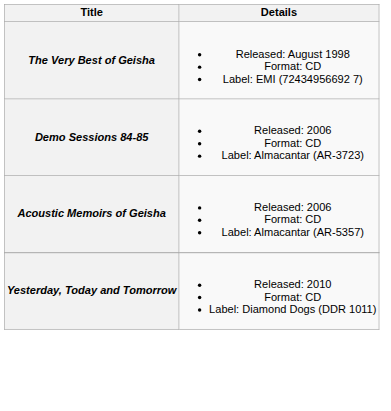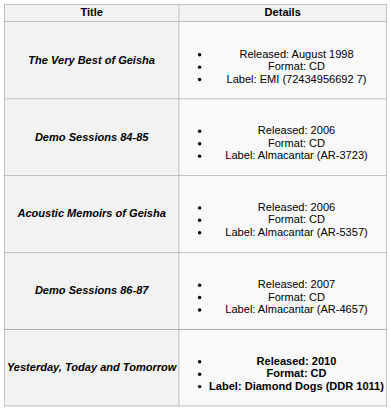 <table class="wikitable plainrowheaders" style="text-align:center;" border="1">
 <tr>
 <th>Title</th>
 <th>Details</th>
 </tr>
 <tr>
 <th scope="row"><em>The Very Best of Geisha</em></th>
 <td><br><ul><li>Released: August 1998</li><li>Format: CD</li><li>Label: EMI (72434956692 7)</li></ul></td>
 </tr>
 <tr>
 <th scope="row"><em>Demo Sessions 84-85</em></th>
 <td><br><ul><li>Released: 2006</li><li>Format: CD</li><li>Label: Almacantar (AR-3723)</li></ul></td>
 </tr>
 <tr>
 <th scope="row"><em>Acoustic Memoirs of Geisha</em></th>
 <td><br><ul><li>Released: 2006</li><li>Format: CD</li><li>Label: Almacantar (AR-5357)</li></ul></td>
 </tr>
 <tr>
+<th scope="row"><em>Demo Sessions 86-87</em></th>
+<td><br><ul><li>Released: 2007</li><li>Format: CD</li><li>Label: Almacantar (AR-4657)</li></ul></td>
+</tr>
+<tr>
 </tr>
 <tr>
 <th scope="row"><em>Yesterday, Today and Tomorrow</em></th>
-<td><br><ul><li>Released: 2010</li><li>Format: CD</li><li>Label: Diamond Dogs (DDR 1011)</li></ul></td>
+<td><strong><br><ul><li>Released: 2010</li><li>Format: CD</li><li>Label: Diamond Dogs (DDR 1011)</li></ul></strong></td>
 </tr>
 </table>
